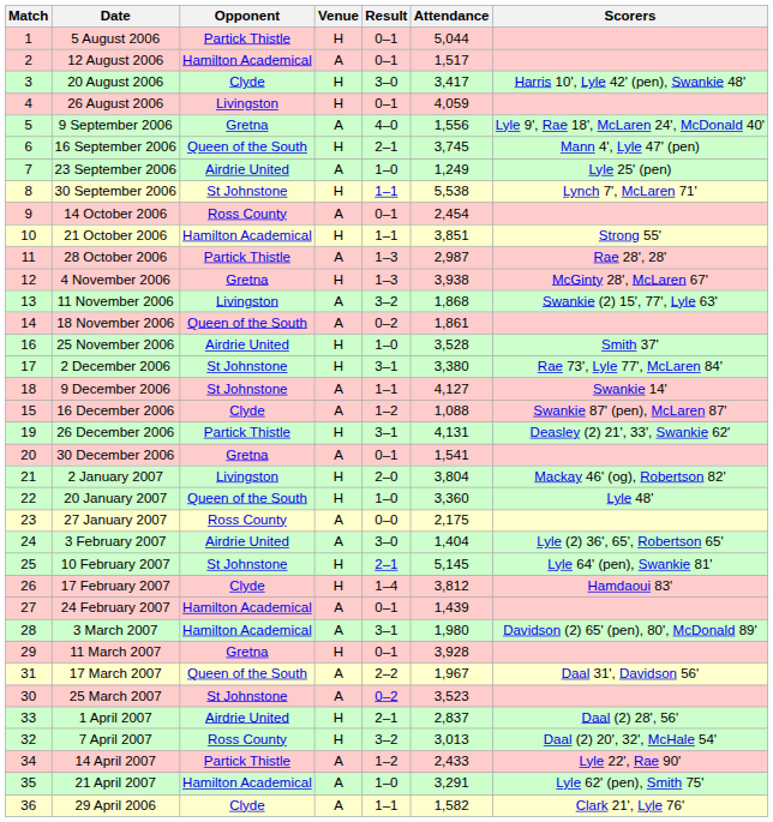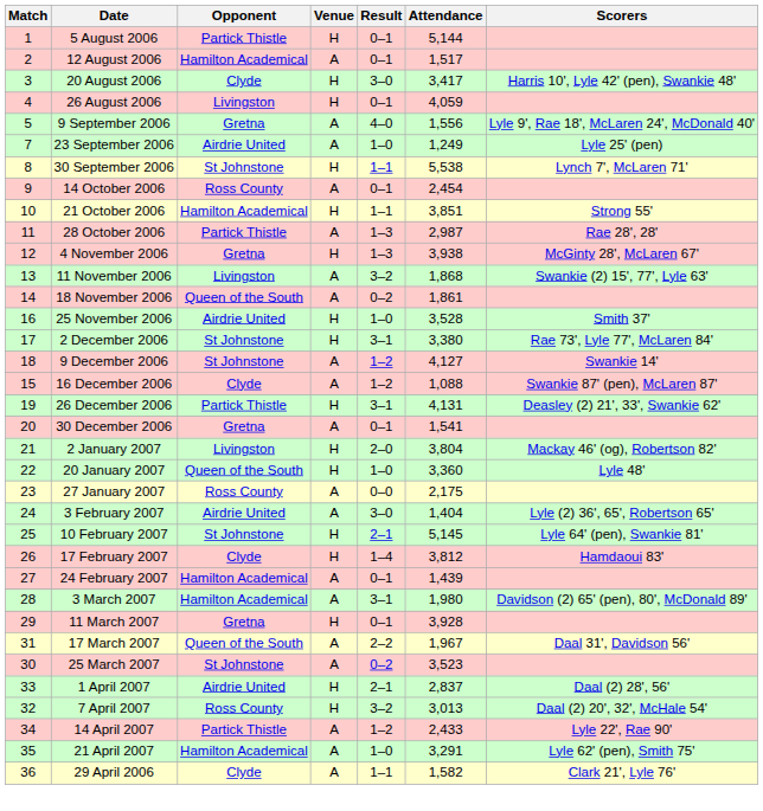 <table class="wikitable" style="font-size:100%; text-align:center">
 <tr>
 <th>Match</th>
 <th>Date</th>
 <th>Opponent</th>
 <th>Venue</th>
 <th>Result</th>
 <th>Attendance</th>
 <th>Scorers</th>
 </tr>
 <tr style="background: #FFCCCC;">
 <td>1</td>
 <td>5 August 2006</td>
 <td><a href='#'>Partick Thistle</a></td>
 <td>H</td>
 <td>0–1</td>
-<td>5,044</td>
+<td>5,144</td>
 <td></td>
 </tr>
 <tr style="background: #FFCCCC;">
 <td>2</td>
 <td>12 August 2006</td>
 <td><a href='#'>Hamilton Academical</a></td>
 <td>A</td>
 <td>0–1</td>
 <td>1,517</td>
 <td></td>
 </tr>
 <tr style="background: #CCFFCC;">
 <td>3</td>
 <td>20 August 2006</td>
 <td><a href='#'>Clyde</a></td>
 <td>H</td>
 <td>3–0</td>
 <td>3,417</td>
 <td><a href='#'>Harris</a> 10',  <a href='#'>Lyle</a> 42' (pen), <a href='#'>Swankie</a> 48'</td>
 </tr>
 <tr style="background: #FFCCCC;">
 <td>4</td>
 <td>26 August 2006</td>
 <td><a href='#'>Livingston</a></td>
 <td>H</td>
 <td>0–1</td>
 <td>4,059</td>
 <td></td>
 </tr>
 <tr style="background: #CCFFCC;">
 <td>5</td>
 <td>9 September 2006</td>
 <td><a href='#'>Gretna</a></td>
 <td>A</td>
 <td>4–0</td>
 <td>1,556</td>
 <td><a href='#'>Lyle</a> 9', <a href='#'>Rae</a> 18', <a href='#'>McLaren</a> 24', <a href='#'>McDonald</a> 40'</td>
-</tr>
-<tr style="background: #CCFFCC;">
-<td>6</td>
-<td>16 September 2006</td>
-<td><a href='#'>Queen of the South</a></td>
-<td>H</td>
-<td>2–1</td>
-<td>3,745</td>
-<td><a href='#'>Mann</a> 4', <a href='#'>Lyle</a> 47' (pen)</td>
 </tr>
 <tr style="background: #CCFFCC;">
 <td>7</td>
 <td>23 September 2006</td>
 <td><a href='#'>Airdrie United</a></td>
 <td>A</td>
 <td>1–0</td>
 <td>1,249</td>
 <td><a href='#'>Lyle</a> 25' (pen)</td>
 </tr>
 <tr style="background: #FFFFCC;">
 <td>8</td>
 <td>30 September 2006</td>
 <td><a href='#'>St Johnstone</a></td>
 <td>H</td>
 <td><a href='#'>1–1</a></td>
 <td>5,538</td>
 <td><a href='#'>Lynch</a>  7', <a href='#'>McLaren</a> 71'</td>
 </tr>
 <tr style="background: #FFCCCC;">
 <td>9</td>
 <td>14 October 2006</td>
 <td><a href='#'>Ross County</a></td>
 <td>A</td>
 <td>0–1</td>
 <td>2,454</td>
 <td></td>
 </tr>
 <tr style="background: #FFFFCC;">
 <td>10</td>
 <td>21 October 2006</td>
 <td><a href='#'>Hamilton Academical</a></td>
 <td>H</td>
 <td>1–1</td>
 <td>3,851</td>
 <td><a href='#'>Strong</a> 55'</td>
 </tr>
 <tr style="background: #FFCCCC;">
 <td>11</td>
 <td>28 October 2006</td>
 <td><a href='#'>Partick Thistle</a></td>
 <td>A</td>
 <td>1–3</td>
 <td>2,987</td>
 <td><a href='#'>Rae</a> 28',  28'</td>
 </tr>
 <tr style="background: #FFCCCC;">
 <td>12</td>
 <td>4 November 2006</td>
 <td><a href='#'>Gretna</a></td>
 <td>H</td>
 <td>1–3</td>
 <td>3,938</td>
 <td><a href='#'>McGinty</a> 28', <a href='#'>McLaren</a>  67'</td>
 </tr>
 <tr style="background: #CCFFCC;">
 <td>13</td>
 <td>11 November 2006</td>
 <td><a href='#'>Livingston</a></td>
 <td>A</td>
 <td>3–2</td>
 <td>1,868</td>
 <td><a href='#'>Swankie</a> (2) 15', 77', <a href='#'>Lyle</a> 63'</td>
 </tr>
 <tr style="background: #FFCCCC;">
 <td>14</td>
 <td>18 November 2006</td>
 <td><a href='#'>Queen of the South</a></td>
 <td>A</td>
 <td>0–2</td>
 <td>1,861</td>
 <td></td>
 </tr>
 <tr style="background: #CCFFCC;">
 <td>16</td>
 <td>25 November 2006</td>
 <td><a href='#'>Airdrie United</a></td>
 <td>H</td>
 <td>1–0</td>
 <td>3,528</td>
 <td><a href='#'>Smith</a> 37'</td>
 </tr>
 <tr style="background: #CCFFCC;">
 <td>17</td>
 <td>2 December 2006</td>
 <td><a href='#'>St Johnstone</a></td>
 <td>H</td>
 <td>3–1</td>
 <td>3,380</td>
 <td><a href='#'>Rae</a> 73', <a href='#'>Lyle</a> 77', <a href='#'>McLaren</a> 84'</td>
 </tr>
 <tr style="background: #FFCCCC;">
 <td>18</td>
 <td>9 December 2006</td>
 <td><a href='#'>St Johnstone</a></td>
 <td>A</td>
-<td>1–1</td>
+<td><a href='#'>1–2</a></td>
 <td>4,127</td>
 <td><a href='#'>Swankie</a> 14'</td>
 </tr>
 <tr style="background: #FFCCCC;">
 <td>15</td>
 <td>16 December 2006</td>
 <td><a href='#'>Clyde</a></td>
 <td>A</td>
 <td>1–2</td>
 <td>1,088</td>
 <td><a href='#'>Swankie</a> 87' (pen), <a href='#'>McLaren</a>  87'</td>
 </tr>
 <tr style="background: #CCFFCC;">
 <td>19</td>
 <td>26 December 2006</td>
 <td><a href='#'>Partick Thistle</a></td>
 <td>H</td>
 <td>3–1</td>
 <td>4,131</td>
 <td><a href='#'>Deasley</a> (2) 21', 33', <a href='#'>Swankie</a> 62'</td>
 </tr>
 <tr style="background: #FFCCCC;">
 <td>20</td>
 <td>30 December 2006</td>
 <td><a href='#'>Gretna</a></td>
 <td>A</td>
 <td>0–1</td>
 <td>1,541</td>
 <td></td>
 </tr>
 <tr style="background: #CCFFCC;">
 <td>21</td>
 <td>2 January 2007</td>
 <td><a href='#'>Livingston</a></td>
 <td>H</td>
 <td>2–0</td>
 <td>3,804</td>
 <td><a href='#'>Mackay</a> 46' (og), <a href='#'>Robertson</a> 82'</td>
 </tr>
 <tr style="background: #CCFFCC;">
 <td>22</td>
 <td>20 January 2007</td>
 <td><a href='#'>Queen of the South</a></td>
 <td>H</td>
 <td>1–0</td>
 <td>3,360</td>
 <td><a href='#'>Lyle</a> 48'</td>
 </tr>
 <tr style="background: #FFFFCC;">
 <td>23</td>
 <td>27 January 2007</td>
 <td><a href='#'>Ross County</a></td>
 <td>A</td>
 <td>0–0</td>
 <td>2,175</td>
 <td></td>
 </tr>
 <tr style="background: #CCFFCC;">
 <td>24</td>
 <td>3 February 2007</td>
 <td><a href='#'>Airdrie United</a></td>
 <td>A</td>
 <td>3–0</td>
 <td>1,404</td>
 <td><a href='#'>Lyle</a> (2) 36', 65', <a href='#'>Robertson</a> 65'</td>
 </tr>
 <tr style="background: #CCFFCC;">
 <td>25</td>
 <td>10 February 2007</td>
 <td><a href='#'>St Johnstone</a></td>
 <td>H</td>
 <td><a href='#'>2–1</a></td>
 <td>5,145</td>
 <td><a href='#'>Lyle</a> 64' (pen), <a href='#'>Swankie</a> 81'</td>
 </tr>
 <tr style="background: #FFCCCC;">
 <td>26</td>
 <td>17 February 2007</td>
 <td><a href='#'>Clyde</a></td>
 <td>H</td>
 <td>1–4</td>
 <td>3,812</td>
 <td><a href='#'>Hamdaoui</a> 83'</td>
 </tr>
 <tr style="background: #FFCCCC;">
 <td>27</td>
 <td>24 February 2007</td>
 <td><a href='#'>Hamilton Academical</a></td>
 <td>A</td>
 <td>0–1</td>
 <td>1,439</td>
 <td></td>
 </tr>
 <tr style="background: #CCFFCC;">
 <td>28</td>
 <td>3 March 2007</td>
 <td><a href='#'>Hamilton Academical</a></td>
 <td>A</td>
 <td>3–1</td>
 <td>1,980</td>
 <td><a href='#'>Davidson</a> (2) 65' (pen), 80', <a href='#'>McDonald</a> 89'</td>
 </tr>
 <tr style="background: #FFCCCC;">
 <td>29</td>
 <td>11 March 2007</td>
 <td><a href='#'>Gretna</a></td>
 <td>H</td>
 <td>0–1</td>
 <td>3,928</td>
 <td></td>
 </tr>
 <tr style="background: #FFFFCC;">
 <td>31</td>
 <td>17 March 2007</td>
 <td><a href='#'>Queen of the South</a></td>
 <td>A</td>
 <td>2–2</td>
 <td>1,967</td>
 <td><a href='#'>Daal</a> 31', <a href='#'>Davidson</a> 56'</td>
 </tr>
 <tr style="background: #FFCCCC;">
 <td>30</td>
 <td>25 March 2007</td>
 <td><a href='#'>St Johnstone</a></td>
 <td>A</td>
 <td><a href='#'>0–2</a></td>
 <td>3,523</td>
 <td></td>
 </tr>
 <tr style="background: #CCFFCC;">
 <td>33</td>
 <td>1 April 2007</td>
 <td><a href='#'>Airdrie United</a></td>
 <td>H</td>
 <td>2–1</td>
 <td>2,837</td>
 <td><a href='#'>Daal</a> (2) 28', 56'</td>
 </tr>
 <tr style="background: #CCFFCC;">
 <td>32</td>
 <td>7 April 2007</td>
 <td><a href='#'>Ross County</a></td>
 <td>H</td>
 <td>3–2</td>
 <td>3,013</td>
 <td><a href='#'>Daal</a> (2) 20', 32', <a href='#'>McHale</a> 54'</td>
 </tr>
 <tr style="background: #FFCCCC;">
 <td>34</td>
 <td>14 April 2007</td>
 <td><a href='#'>Partick Thistle</a></td>
 <td>A</td>
 <td>1–2</td>
 <td>2,433</td>
 <td><a href='#'>Lyle</a> 22', <a href='#'>Rae</a>  90'</td>
 </tr>
 <tr style="background: #CCFFCC;">
 <td>35</td>
 <td>21 April 2007</td>
 <td><a href='#'>Hamilton Academical</a></td>
 <td>A</td>
 <td>1–0</td>
 <td>3,291</td>
 <td><a href='#'>Lyle</a> 62' (pen), <a href='#'>Smith</a>  75'</td>
 </tr>
 <tr style="background: #FFFFCC;">
 <td>36</td>
 <td>29 April 2006</td>
 <td><a href='#'>Clyde</a></td>
 <td>A</td>
 <td>1–1</td>
 <td>1,582</td>
 <td><a href='#'>Clark</a> 21', <a href='#'>Lyle</a>  76'</td>
 </tr>
 </table>
